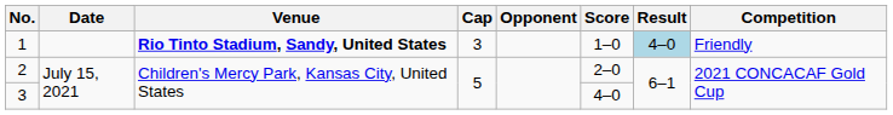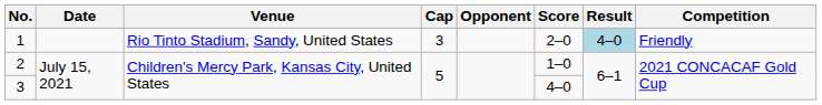 <table class="wikitable sortable">
 <tr>
 <th scope="col">No.</th>
 <th scope="col" data-sort-type="date">Date</th>
 <th scope="col">Venue</th>
 <th scope="col">Cap</th>
 <th scope="col">Opponent</th>
 <th scope="col" class="unsortable">Score</th>
 <th scope="col" class="unsortable">Result</th>
 <th scope="col">Competition</th>
 </tr>
 <tr>
 <td align="center">1</td>
 <td></td>
-<td><strong><a href='#'>Rio Tinto Stadium</a>, <a href='#'>Sandy</a>, United States</strong></td>
+<td><a href='#'>Rio Tinto Stadium</a>, <a href='#'>Sandy</a>, United States</td>
 <td align="center">3</td>
 <td></td>
-<td align="center">1–0</td>
+<td align="center">2–0</td>
 <td align="center" style="background: lightblue;">4–0</td>
 <td><a href='#'>Friendly</a></td>
 </tr>
 <tr>
 <td align="center">2</td>
 <td rowspan="2">July 15, 2021</td>
 <td rowspan="2"><a href='#'>Children's Mercy Park</a>, <a href='#'>Kansas City</a>, United States</td>
 <td rowspan="2" align="center">5</td>
 <td rowspan="2"></td>
-<td align="center">2–0</td>
+<td align="center">1–0</td>
 <td rowspan="2" align="center">6–1</td>
 <td rowspan="2"><a href='#'>2021 CONCACAF Gold Cup</a></td>
 </tr>
 <tr>
 <td align="center">3</td>
 <td align="center">4–0</td>
 </tr>
 </table>
